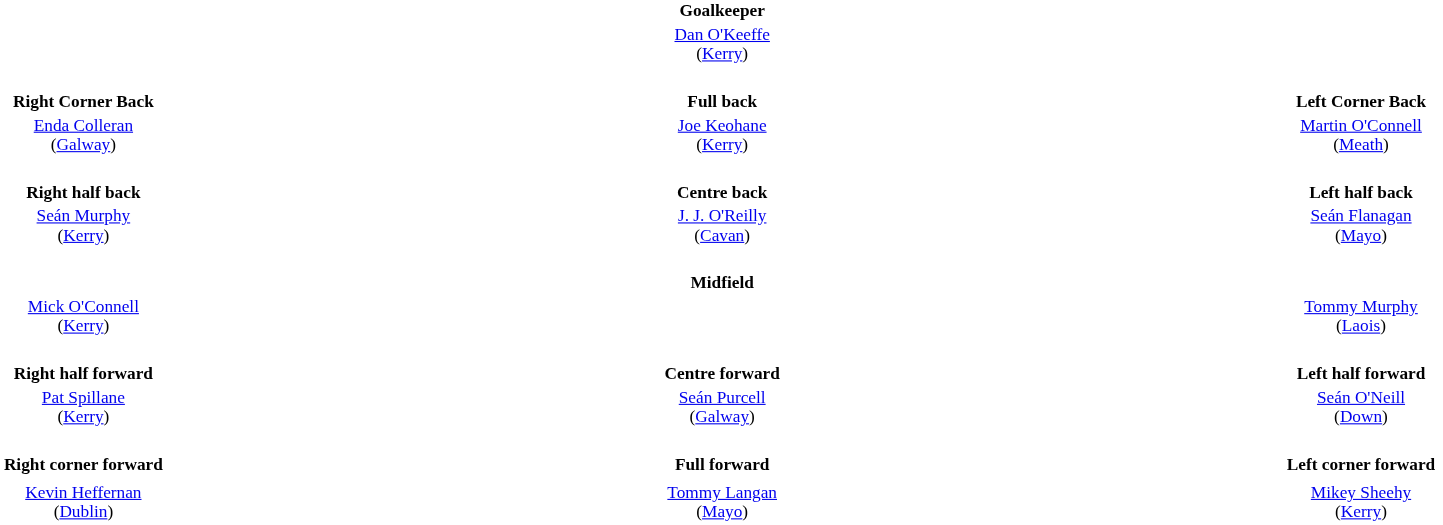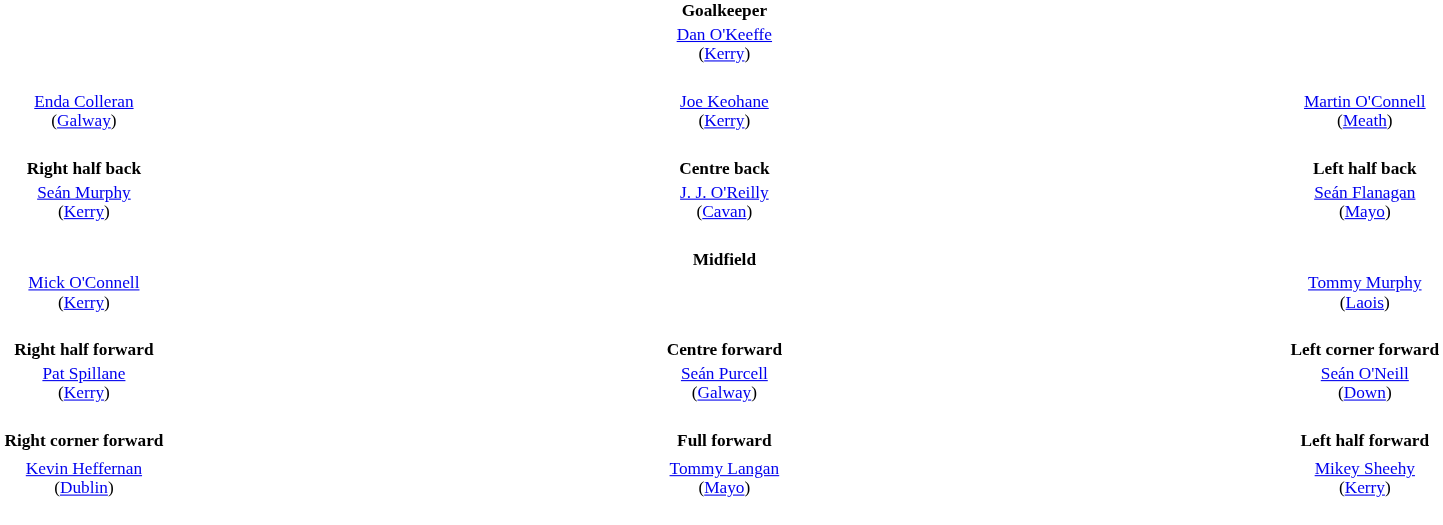 <table border="0" width="100%">
 <tr>
 <td><br></td>
 </tr>
 <tr>
 <td width="25%"></td>
 <td width="50%" align="center"><strong>Goalkeeper</strong></td>
 <td width="25%"></td>
 </tr>
 <tr>
 <td width="25%"></td>
 <td width="25%" align="center"><a href='#'>Dan O'Keeffe</a><br>(<a href='#'>Kerry</a>)</td>
 <td width="25%"></td>
 </tr>
 <tr>
 <td><br></td>
-</tr>
-<tr>
-<td width="25%" align="center"><strong>Right Corner Back</strong></td>
-<td width="50%" align="center"><strong>Full back</strong></td>
-<td width="25%" align="center"><strong>Left Corner Back</strong></td>
-<td></td>
 </tr>
 <tr>
 <td width="25%" align="center"><a href='#'>Enda Colleran</a><br>(<a href='#'>Galway</a>)</td>
 <td width="25%" align="center"><a href='#'>Joe Keohane</a><br>(<a href='#'>Kerry</a>)</td>
 <td width="25%" align="center"><a href='#'>Martin O'Connell</a><br>(<a href='#'>Meath</a>)</td>
 </tr>
 <tr>
 <td><br></td>
 </tr>
 <tr>
 <td width="25%" align="center"><strong>Right half back</strong></td>
 <td width="50%" align="center"><strong>Centre back</strong></td>
 <td width="25%" align="center"><strong>Left half back</strong></td>
 </tr>
 <tr>
 <td width="25%" align="center"><a href='#'>Seán Murphy</a><br>(<a href='#'>Kerry</a>)</td>
 <td width="25%" align="center"><a href='#'>J. J. O'Reilly</a><br>(<a href='#'>Cavan</a>)</td>
 <td width="25%" align="center"><a href='#'>Seán Flanagan</a><br>(<a href='#'>Mayo</a>)</td>
 </tr>
 <tr>
 <td><br></td>
 </tr>
 <tr>
 <td width="25%"></td>
 <td width="50%" align="center"><strong>Midfield</strong></td>
 <td width="25%"></td>
 </tr>
 <tr>
 <td width="25%" align="center"><a href='#'>Mick O'Connell</a><br>(<a href='#'>Kerry</a>)</td>
 <td width="50%" align="center"></td>
 <td width="25%" align="center"><a href='#'>Tommy Murphy</a><br>(<a href='#'>Laois</a>)</td>
 </tr>
 <tr>
 <td><br></td>
 </tr>
 <tr>
 <td width="25%" align="center"><strong>Right half forward</strong></td>
 <td width="50%" align="center"><strong>Centre forward</strong></td>
-<td width="25%" align="center"><strong>Left half forward</strong></td>
+<td width="25%" align="center"><strong>Left corner forward</strong></td>
 </tr>
 <tr>
 <td width="25%" align="center"><a href='#'>Pat Spillane</a><br>(<a href='#'>Kerry</a>)</td>
 <td width="25%" align="center"><a href='#'>Seán Purcell</a><br>(<a href='#'>Galway</a>)</td>
 <td width="25%" align="center"><a href='#'>Seán O'Neill</a><br>(<a href='#'>Down</a>)</td>
 </tr>
 <tr>
 <td><br></td>
 </tr>
 <tr>
 <td width="25%" align="center"><strong>Right corner forward</strong></td>
 <td width="50%" align="center"><strong>Full forward</strong></td>
-<td width="25%" align="center"><strong>Left corner forward</strong></td>
+<td width="25%" align="center"><strong>Left half forward</strong></td>
 </tr>
 <tr>
 <td></td>
 </tr>
 <tr>
 <td width="25%" align="center"><a href='#'>Kevin Heffernan</a><br>(<a href='#'>Dublin</a>)</td>
 <td width="25%" align="center"><a href='#'>Tommy Langan</a><br>(<a href='#'>Mayo</a>)</td>
 <td width="25%" align="center"><a href='#'>Mikey Sheehy</a><br>(<a href='#'>Kerry</a>)</td>
 </tr>
 <tr>
 </tr>
 </table>
